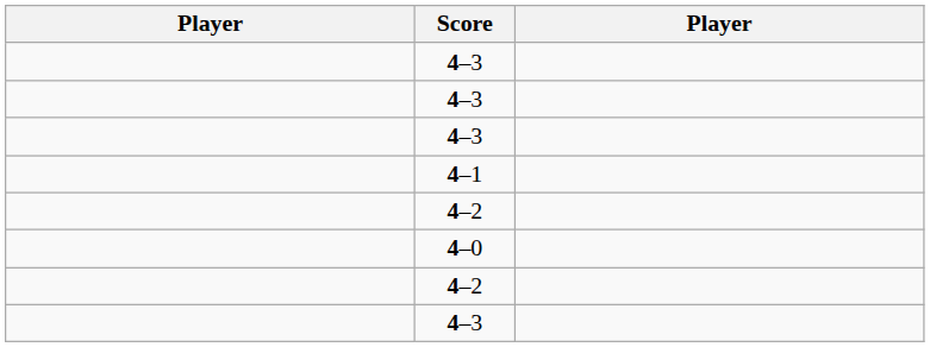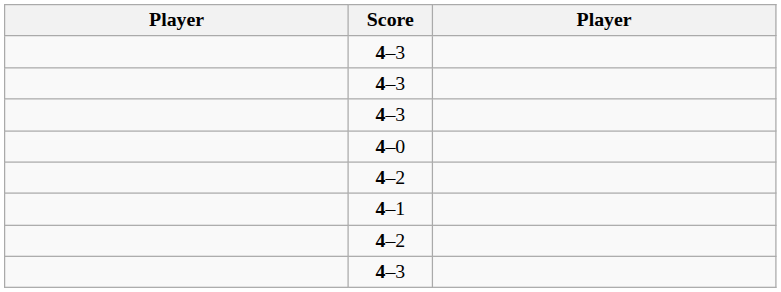 <table class="wikitable ">
 <tr>
 <th width=270>Player</th>
 <th width=60>Score</th>
 <th width=270>Player</th>
 </tr>
 <tr>
 <td><strong></strong></td>
 <td align="center"><strong>4</strong>–3</td>
 <td></td>
 </tr>
 <tr>
 <td><strong></strong></td>
 <td align="center"><strong>4</strong>–3</td>
 <td></td>
 </tr>
 <tr>
 <td><strong></strong></td>
 <td align="center"><strong>4</strong>–3</td>
 <td></td>
 </tr>
 <tr>
 <td><strong></strong></td>
-<td align="center"><strong>4</strong>–1</td>
+<td align="center"><strong>4</strong>–0</td>
 <td></td>
 </tr>
 <tr>
 <td><strong></strong></td>
 <td align="center"><strong>4</strong>–2</td>
 <td></td>
 </tr>
 <tr>
 <td><strong></strong></td>
-<td align="center"><strong>4</strong>–0</td>
+<td align="center"><strong>4</strong>–1</td>
 <td></td>
 </tr>
 <tr>
 <td><strong></strong></td>
 <td align="center"><strong>4</strong>–2</td>
 <td></td>
 </tr>
 <tr>
 <td><strong></strong></td>
 <td align="center"><strong>4</strong>–3</td>
 <td></td>
 </tr>
 </table>
